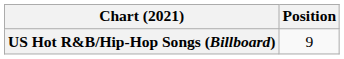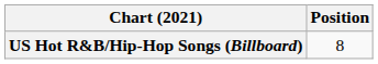 <table class="wikitable plainrowheaders" style="text-align:center">
 <tr>
 <th scope="col">Chart (2021)</th>
 <th scope="col">Position</th>
 </tr>
 <tr>
 <th scope="row">US Hot R&B/Hip-Hop Songs (<em>Billboard</em>)</th>
-<td>9</td>
+<td>8</td>
 </tr>
 </table>
